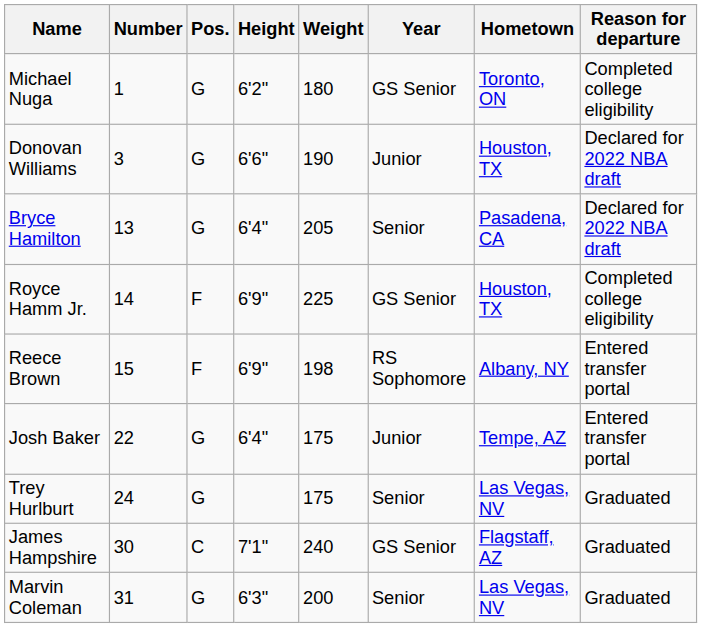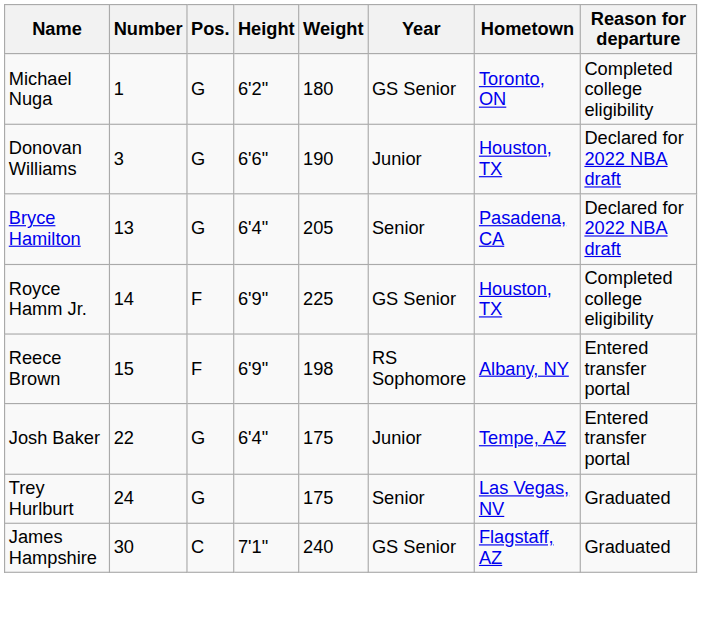 <table class="wikitable sortable" border="1">
 <tr>
 <th>Name</th>
 <th>Number</th>
 <th>Pos.</th>
 <th>Height</th>
 <th>Weight</th>
 <th>Year</th>
 <th>Hometown</th>
 <th class="unsortable">Reason for departure</th>
 </tr>
 <tr>
 <td>Michael Nuga</td>
 <td>1</td>
 <td>G</td>
 <td>6'2"</td>
 <td>180</td>
 <td>GS Senior</td>
 <td><a href='#'>Toronto, ON</a></td>
 <td>Completed college eligibility</td>
 </tr>
 <tr>
 <td>Donovan Williams</td>
 <td>3</td>
 <td>G</td>
 <td>6'6"</td>
 <td>190</td>
 <td>Junior</td>
 <td><a href='#'>Houston, TX</a></td>
 <td>Declared for <a href='#'>2022 NBA draft</a></td>
 </tr>
 <tr>
 <td><a href='#'>Bryce Hamilton</a></td>
 <td>13</td>
 <td>G</td>
 <td>6'4"</td>
 <td>205</td>
 <td>Senior</td>
 <td><a href='#'>Pasadena, CA</a></td>
 <td>Declared for <a href='#'>2022 NBA draft</a></td>
 </tr>
 <tr>
 <td>Royce Hamm Jr.</td>
 <td>14</td>
 <td>F</td>
 <td>6'9"</td>
 <td>225</td>
 <td>GS Senior</td>
 <td><a href='#'>Houston, TX</a></td>
 <td>Completed college eligibility</td>
 </tr>
 <tr>
 <td>Reece Brown</td>
 <td>15</td>
 <td>F</td>
 <td>6'9"</td>
 <td>198</td>
 <td>RS Sophomore</td>
 <td><a href='#'>Albany, NY</a></td>
 <td>Entered transfer portal</td>
 </tr>
 <tr>
 <td>Josh Baker</td>
 <td>22</td>
 <td>G</td>
 <td>6'4"</td>
 <td>175</td>
 <td>Junior</td>
 <td><a href='#'>Tempe, AZ</a></td>
 <td>Entered transfer portal</td>
 </tr>
 <tr>
 <td>Trey Hurlburt</td>
 <td>24</td>
 <td>G</td>
 <td></td>
 <td>175</td>
 <td>Senior</td>
 <td><a href='#'>Las Vegas, NV</a></td>
 <td>Graduated</td>
 </tr>
 <tr>
 <td>James Hampshire</td>
 <td>30</td>
 <td>C</td>
 <td>7'1"</td>
 <td>240</td>
 <td>GS Senior</td>
 <td><a href='#'>Flagstaff, AZ</a></td>
 <td>Graduated</td>
 </tr>
-<tr>
-<td>Marvin Coleman</td>
-<td>31</td>
-<td>G</td>
-<td>6'3"</td>
-<td>200</td>
-<td>Senior</td>
-<td><a href='#'>Las Vegas, NV</a></td>
-<td>Graduated</td>
-</tr>
 </table>
